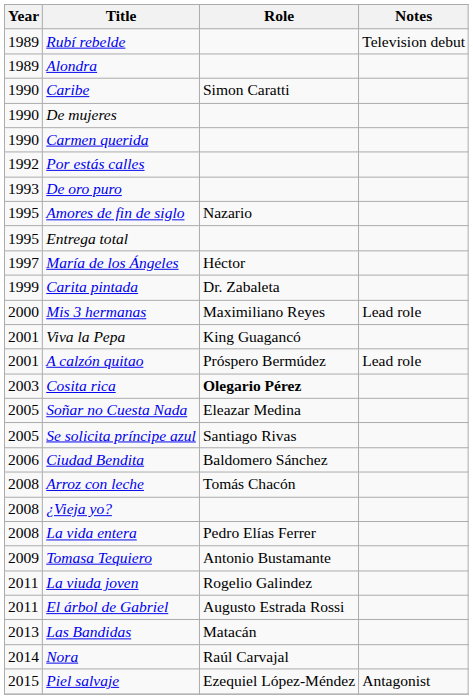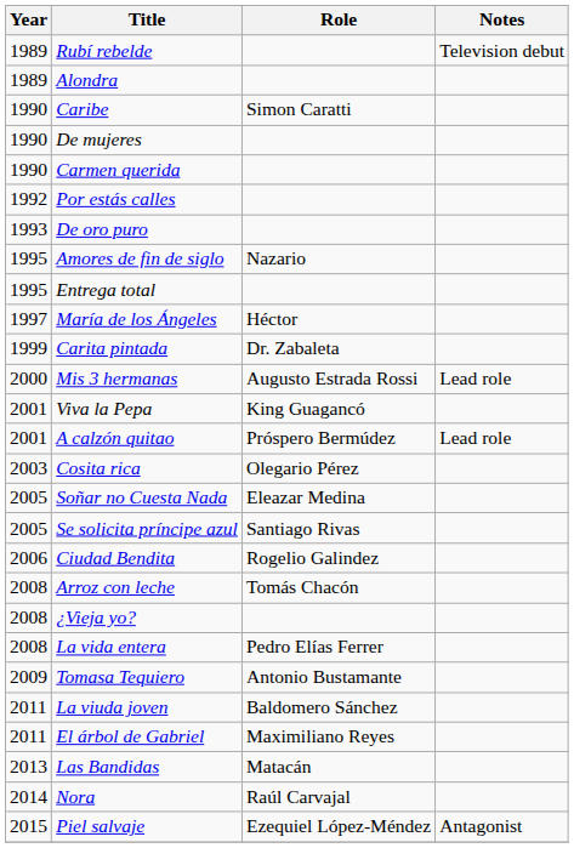 <table class="wikitable sortable">
 <tr>
 <th>Year</th>
 <th>Title</th>
 <th>Role</th>
 <th>Notes</th>
 </tr>
 <tr>
 <td>1989</td>
 <td><em><a href='#'>Rubí rebelde</a></em></td>
 <td></td>
 <td>Television debut</td>
 </tr>
 <tr>
 <td>1989</td>
 <td><em><a href='#'>Alondra</a></em></td>
 <td></td>
 <td></td>
 </tr>
 <tr>
 <td>1990</td>
 <td><em><a href='#'>Caribe</a></em></td>
 <td>Simon Caratti</td>
 <td></td>
 </tr>
 <tr>
 <td>1990</td>
 <td><em>De mujeres</em></td>
 <td></td>
 <td></td>
 </tr>
 <tr>
 <td>1990</td>
 <td><em><a href='#'>Carmen querida</a></em></td>
 <td></td>
 <td></td>
 </tr>
 <tr>
 <td>1992</td>
 <td><em><a href='#'>Por estás calles</a></em></td>
 <td></td>
 <td></td>
 </tr>
 <tr>
 <td>1993</td>
 <td><em><a href='#'>De oro puro</a></em></td>
 <td></td>
 <td></td>
 </tr>
 <tr>
 <td>1995</td>
 <td><em><a href='#'>Amores de fin de siglo</a></em></td>
 <td>Nazario</td>
 <td></td>
 </tr>
 <tr>
 <td>1995</td>
 <td><em>Entrega total</em></td>
 <td></td>
 <td></td>
 </tr>
 <tr>
 <td>1997</td>
 <td><em><a href='#'>María de los Ángeles</a></em></td>
 <td>Héctor</td>
 <td></td>
 </tr>
 <tr>
 <td>1999</td>
 <td><em><a href='#'>Carita pintada</a></em></td>
 <td>Dr. Zabaleta</td>
 <td></td>
 </tr>
 <tr>
 <td>2000</td>
 <td><em><a href='#'>Mis 3 hermanas</a></em></td>
-<td>Maximiliano Reyes</td>
+<td>Augusto Estrada Rossi</td>
 <td>Lead role</td>
 </tr>
 <tr>
 <td>2001</td>
 <td><em>Viva la Pepa</em></td>
 <td>King Guagancó</td>
 <td></td>
 </tr>
 <tr>
 <td>2001</td>
 <td><em><a href='#'>A calzón quitao</a></em></td>
 <td>Próspero Bermúdez</td>
 <td>Lead role</td>
 </tr>
 <tr>
 <td>2003</td>
 <td><em><a href='#'>Cosita rica</a></em></td>
-<td><strong>Olegario Pérez</strong></td>
+<td>Olegario Pérez</td>
 <td></td>
 </tr>
 <tr>
 <td>2005</td>
 <td><em><a href='#'>Soñar no Cuesta Nada</a></em></td>
 <td>Eleazar Medina</td>
 <td></td>
 </tr>
 <tr>
 <td>2005</td>
 <td><em><a href='#'>Se solicita príncipe azul</a></em></td>
 <td>Santiago Rivas</td>
 <td></td>
 </tr>
 <tr>
 <td>2006</td>
 <td><em><a href='#'>Ciudad Bendita</a></em></td>
-<td>Baldomero Sánchez</td>
+<td>Rogelio Galindez</td>
 <td></td>
 </tr>
 <tr>
 <td>2008</td>
 <td><em><a href='#'>Arroz con leche</a></em></td>
 <td>Tomás Chacón</td>
 <td></td>
 </tr>
 <tr>
 <td>2008</td>
 <td><em><a href='#'>¿Vieja yo?</a></em></td>
 <td></td>
 <td></td>
 </tr>
 <tr>
 <td>2008</td>
 <td><em><a href='#'>La vida entera</a></em></td>
 <td>Pedro Elías Ferrer</td>
 <td></td>
 </tr>
 <tr>
 <td>2009</td>
 <td><em><a href='#'>Tomasa Tequiero</a></em></td>
 <td>Antonio Bustamante</td>
 <td></td>
 </tr>
 <tr>
 <td>2011</td>
 <td><em><a href='#'>La viuda joven</a></em></td>
-<td>Rogelio Galindez</td>
+<td>Baldomero Sánchez</td>
 <td></td>
 </tr>
 <tr>
 <td>2011</td>
 <td><em><a href='#'>El árbol de Gabriel </a></em></td>
-<td>Augusto Estrada Rossi</td>
+<td>Maximiliano Reyes</td>
 <td></td>
 </tr>
 <tr>
 <td>2013</td>
 <td><em><a href='#'>Las Bandidas</a></em></td>
 <td>Matacán</td>
 <td></td>
 </tr>
 <tr>
 <td>2014</td>
 <td><em><a href='#'>Nora</a></em></td>
 <td>Raúl Carvajal</td>
 <td></td>
 </tr>
 <tr>
 <td>2015</td>
 <td><em><a href='#'>Piel salvaje</a></em></td>
 <td>Ezequiel López-Méndez</td>
 <td>Antagonist</td>
 </tr>
 <tr>
 </tr>
 </table>
